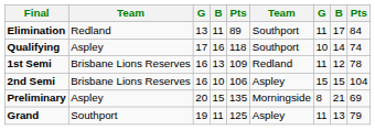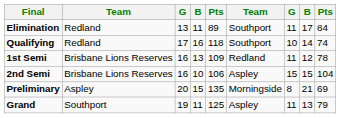 <table class="wikitable">
 <tr>
 <th style="color:green">Final</th>
 <th style="color:green">Team</th>
 <th style="color:green">G</th>
 <th style="color:green">B</th>
 <th style="color:green">Pts</th>
 <th style="color:green">Team</th>
 <th style="color:green">G</th>
 <th style="color:green">B</th>
 <th style="color:green">Pts</th>
 </tr>
 <tr>
 <td><strong>Elimination</strong></td>
 <td>Redland</td>
 <td>13</td>
 <td>11</td>
 <td>89</td>
 <td>Southport</td>
 <td>11</td>
 <td>17</td>
 <td>84</td>
 </tr>
 <tr>
 <td><strong>Qualifying</strong></td>
-<td>Aspley</td>
+<td>Redland</td>
 <td>17</td>
 <td>16</td>
 <td>118</td>
 <td>Southport</td>
 <td>10</td>
 <td>14</td>
 <td>74</td>
 </tr>
 <tr>
 <td><strong>1st Semi</strong></td>
 <td>Brisbane Lions Reserves</td>
 <td>16</td>
 <td>13</td>
 <td>109</td>
 <td>Redland</td>
 <td>11</td>
 <td>12</td>
 <td>78</td>
 </tr>
 <tr>
 <td><strong>2nd Semi</strong></td>
 <td>Brisbane Lions Reserves</td>
 <td>16</td>
 <td>10</td>
 <td>106</td>
 <td>Aspley</td>
 <td>15</td>
 <td>15</td>
 <td>104</td>
 </tr>
 <tr>
 <td><strong>Preliminary</strong></td>
 <td>Aspley</td>
 <td>20</td>
 <td>15</td>
 <td>135</td>
 <td>Morningside</td>
 <td>8</td>
 <td>21</td>
 <td>69</td>
 </tr>
 <tr>
 <td><strong>Grand</strong></td>
 <td>Southport</td>
 <td>19</td>
 <td>11</td>
 <td>125</td>
 <td>Aspley</td>
 <td>11</td>
 <td>13</td>
 <td>79</td>
 </tr>
 </table>
